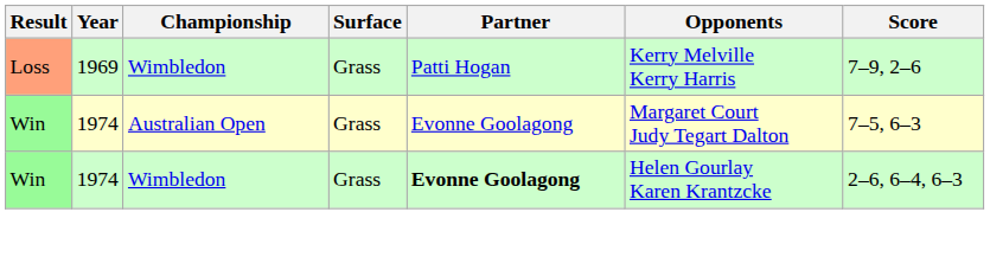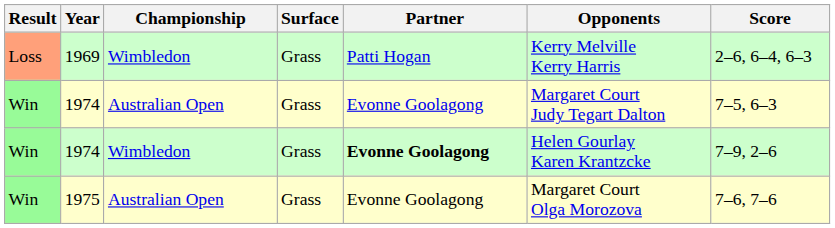 <table class="sortable wikitable">
 <tr>
 <th>Result</th>
 <th>Year</th>
 <th style="width:150px">Championship</th>
 <th style="width:50px">Surface</th>
 <th style="width:160px">Partner</th>
 <th style="width:160px">Opponents</th>
 <th style="width:100px" class="unsortable">Score</th>
 </tr>
 <tr style="background:#cfc;">
 <td style="background:#ffa07a;">Loss</td>
 <td>1969</td>
 <td><a href='#'>Wimbledon</a></td>
 <td>Grass</td>
 <td> <a href='#'>Patti Hogan</a></td>
 <td> <a href='#'>Kerry Melville</a> <br>  <a href='#'>Kerry Harris</a></td>
-<td>7–9, 2–6</td>
+<td>2–6, 6–4, 6–3</td>
 </tr>
 <tr style="background:#ffc;">
 <td style="background:#98fb98;">Win</td>
 <td>1974</td>
 <td><a href='#'>Australian Open</a></td>
 <td>Grass</td>
 <td> <a href='#'>Evonne Goolagong</a></td>
 <td> <a href='#'>Margaret Court</a> <br>  <a href='#'>Judy Tegart Dalton</a></td>
 <td>7–5, 6–3</td>
 </tr>
 <tr style="background:#cfc;">
 <td style="background:#98fb98;">Win</td>
 <td>1974</td>
 <td><a href='#'>Wimbledon</a></td>
 <td>Grass</td>
 <td><strong> Evonne Goolagong</strong></td>
 <td> <a href='#'>Helen Gourlay</a> <br>  <a href='#'>Karen Krantzcke</a></td>
-<td>2–6, 6–4, 6–3</td>
+<td>7–9, 2–6</td>
+</tr>
+<tr style="background:#ffc;">
+<td style="background:#98fb98;">Win</td>
+<td>1975</td>
+<td><a href='#'>Australian Open</a></td>
+<td>Grass</td>
+<td> Evonne Goolagong</td>
+<td> Margaret Court <br>  <a href='#'>Olga Morozova</a></td>
+<td>7–6, 7–6</td>
 </tr>
 </table>
